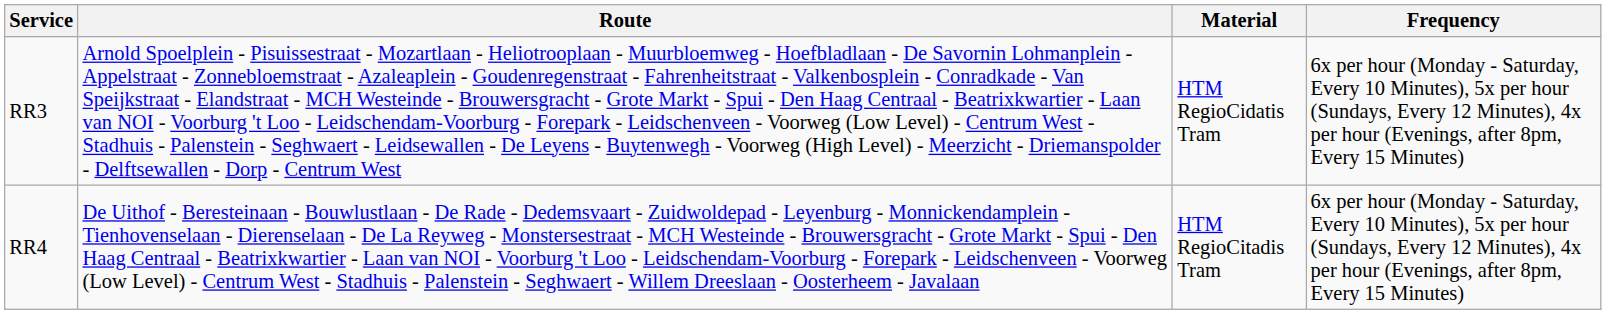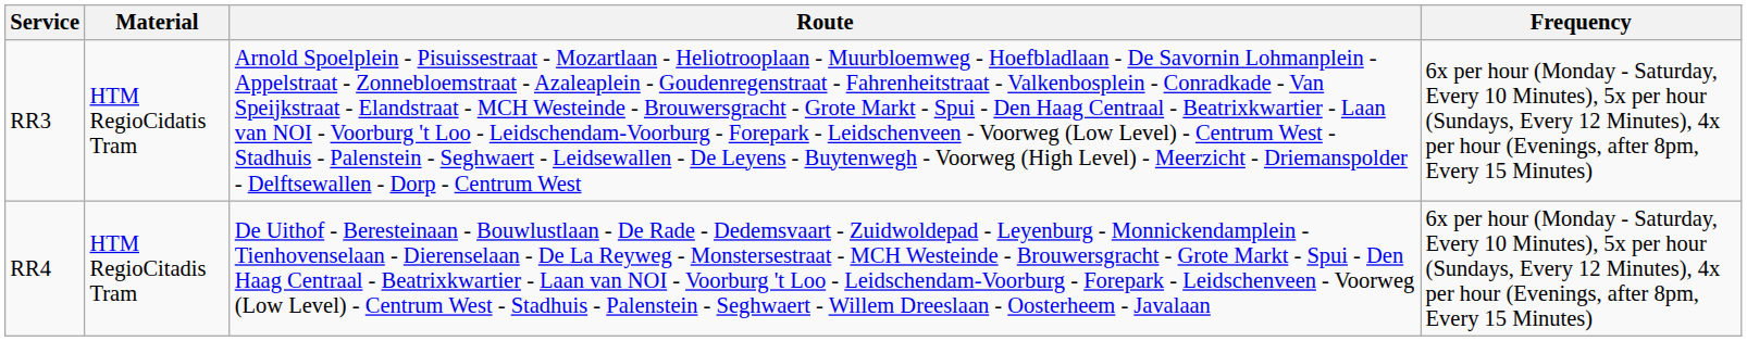 <table class="wikitable vatop">
 <tr>
 <th>Service</th>
+<th>Material</th>
 <th>Route</th>
-<th>Material</th>
 <th>Frequency</th>
 </tr>
 <tr>
 <td>RR3</td>
+<td><a href='#'>HTM</a> RegioCidatis Tram</td>
 <td><a href='#'>Arnold Spoelplein</a> - <a href='#'>Pisuissestraat</a> - <a href='#'>Mozartlaan</a> - <a href='#'>Heliotrooplaan</a> - <a href='#'>Muurbloemweg</a> - <a href='#'>Hoefbladlaan</a> - <a href='#'>De Savornin Lohmanplein</a> - <a href='#'>Appelstraat</a> - <a href='#'>Zonnebloemstraat</a> - <a href='#'>Azaleaplein</a> - <a href='#'>Goudenregenstraat</a> - <a href='#'>Fahrenheitstraat</a> - <a href='#'>Valkenbosplein</a> - <a href='#'>Conradkade</a> - <a href='#'>Van Speijkstraat</a> - <a href='#'>Elandstraat</a> - <a href='#'>MCH Westeinde</a> - <a href='#'>Brouwersgracht</a> - <a href='#'>Grote Markt</a> - <a href='#'>Spui</a> - <a href='#'>Den Haag Centraal</a> - <a href='#'>Beatrixkwartier</a> - <a href='#'>Laan van NOI</a> - <a href='#'>Voorburg 't Loo</a> - <a href='#'>Leidschendam-Voorburg</a> - <a href='#'>Forepark</a> - <a href='#'>Leidschenveen</a> - Voorweg (Low Level) - <a href='#'>Centrum West</a> - <a href='#'>Stadhuis</a> - <a href='#'>Palenstein</a> - <a href='#'>Seghwaert</a> - <a href='#'>Leidsewallen</a> - <a href='#'>De Leyens</a> - <a href='#'>Buytenwegh</a> - Voorweg (High Level) - <a href='#'>Meerzicht</a> - <a href='#'>Driemanspolder</a> - <a href='#'>Delftsewallen</a> - <a href='#'>Dorp</a> - <a href='#'>Centrum West</a></td>
-<td><a href='#'>HTM</a> RegioCidatis Tram</td>
 <td>6x per hour (Monday - Saturday, Every 10 Minutes), 5x per hour (Sundays, Every 12 Minutes), 4x per hour (Evenings, after 8pm, Every 15 Minutes)</td>
 </tr>
 <tr>
 <td>RR4</td>
+<td><a href='#'>HTM</a> RegioCitadis Tram</td>
 <td><a href='#'>De Uithof</a> - <a href='#'>Beresteinaan</a> - <a href='#'>Bouwlustlaan</a> - <a href='#'>De Rade</a> - <a href='#'>Dedemsvaart</a> - <a href='#'>Zuidwoldepad</a> - <a href='#'>Leyenburg</a> - <a href='#'>Monnickendamplein</a> - <a href='#'>Tienhovenselaan</a> - <a href='#'>Dierenselaan</a> - <a href='#'>De La Reyweg</a> - <a href='#'>Monstersestraat</a> - <a href='#'>MCH Westeinde</a> - <a href='#'>Brouwersgracht</a> - <a href='#'>Grote Markt</a> - <a href='#'>Spui</a> - <a href='#'>Den Haag Centraal</a> - <a href='#'>Beatrixkwartier</a> - <a href='#'>Laan van NOI</a> - <a href='#'>Voorburg 't Loo</a> - <a href='#'>Leidschendam-Voorburg</a> - <a href='#'>Forepark</a> - <a href='#'>Leidschenveen</a> - Voorweg (Low Level) - <a href='#'>Centrum West</a> - <a href='#'>Stadhuis</a> - <a href='#'>Palenstein</a> - <a href='#'>Seghwaert</a> - <a href='#'>Willem Dreeslaan</a> - <a href='#'>Oosterheem</a> - <a href='#'>Javalaan</a></td>
-<td><a href='#'>HTM</a> RegioCitadis Tram</td>
 <td>6x per hour (Monday - Saturday, Every 10 Minutes), 5x per hour (Sundays, Every 12 Minutes), 4x per hour (Evenings, after 8pm, Every 15 Minutes)</td>
 </tr>
 </table>
